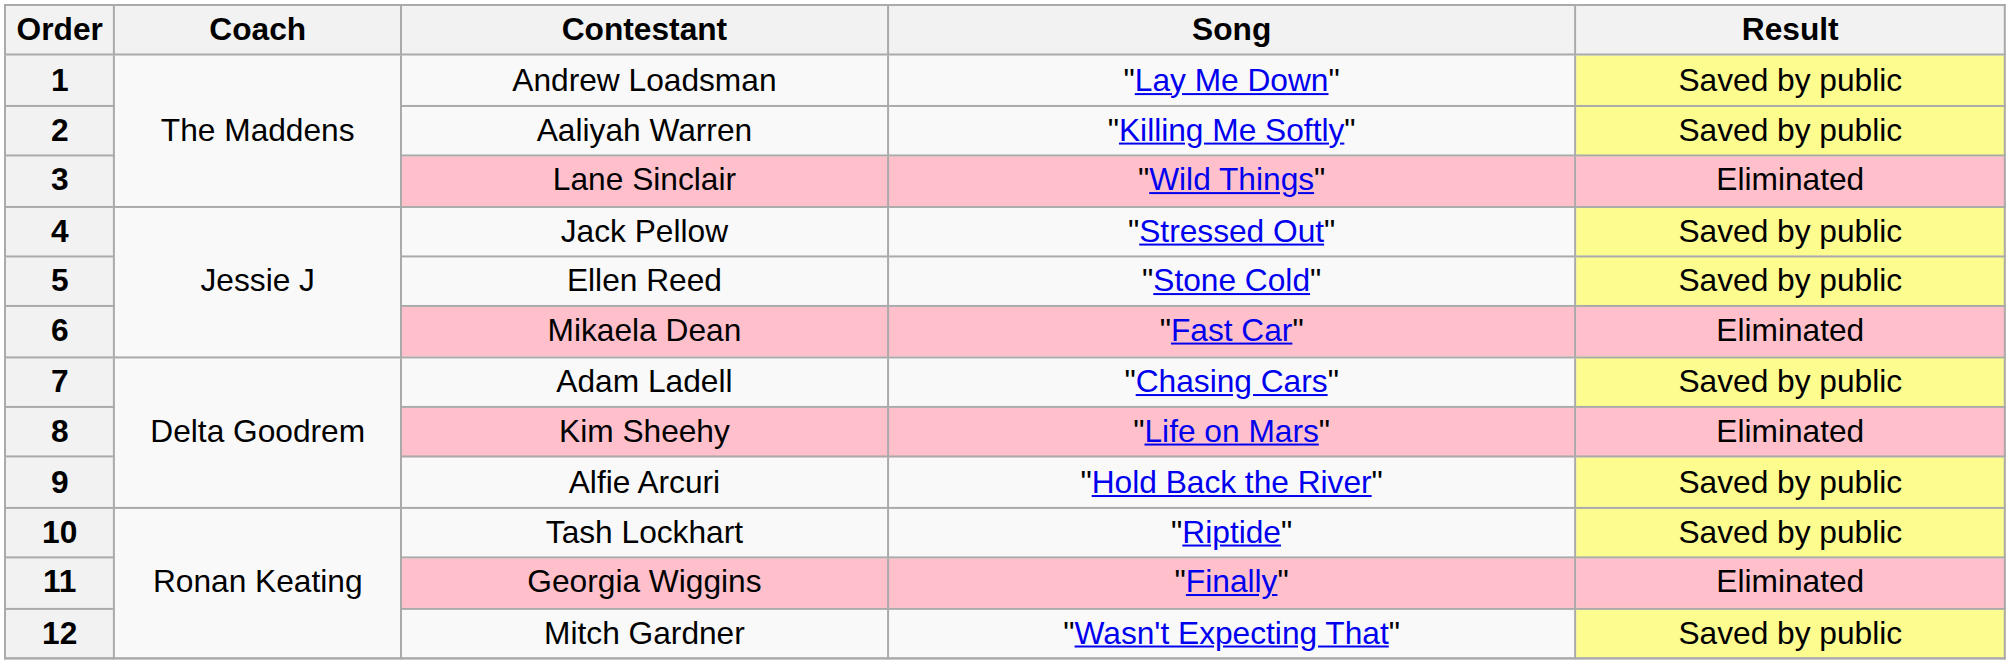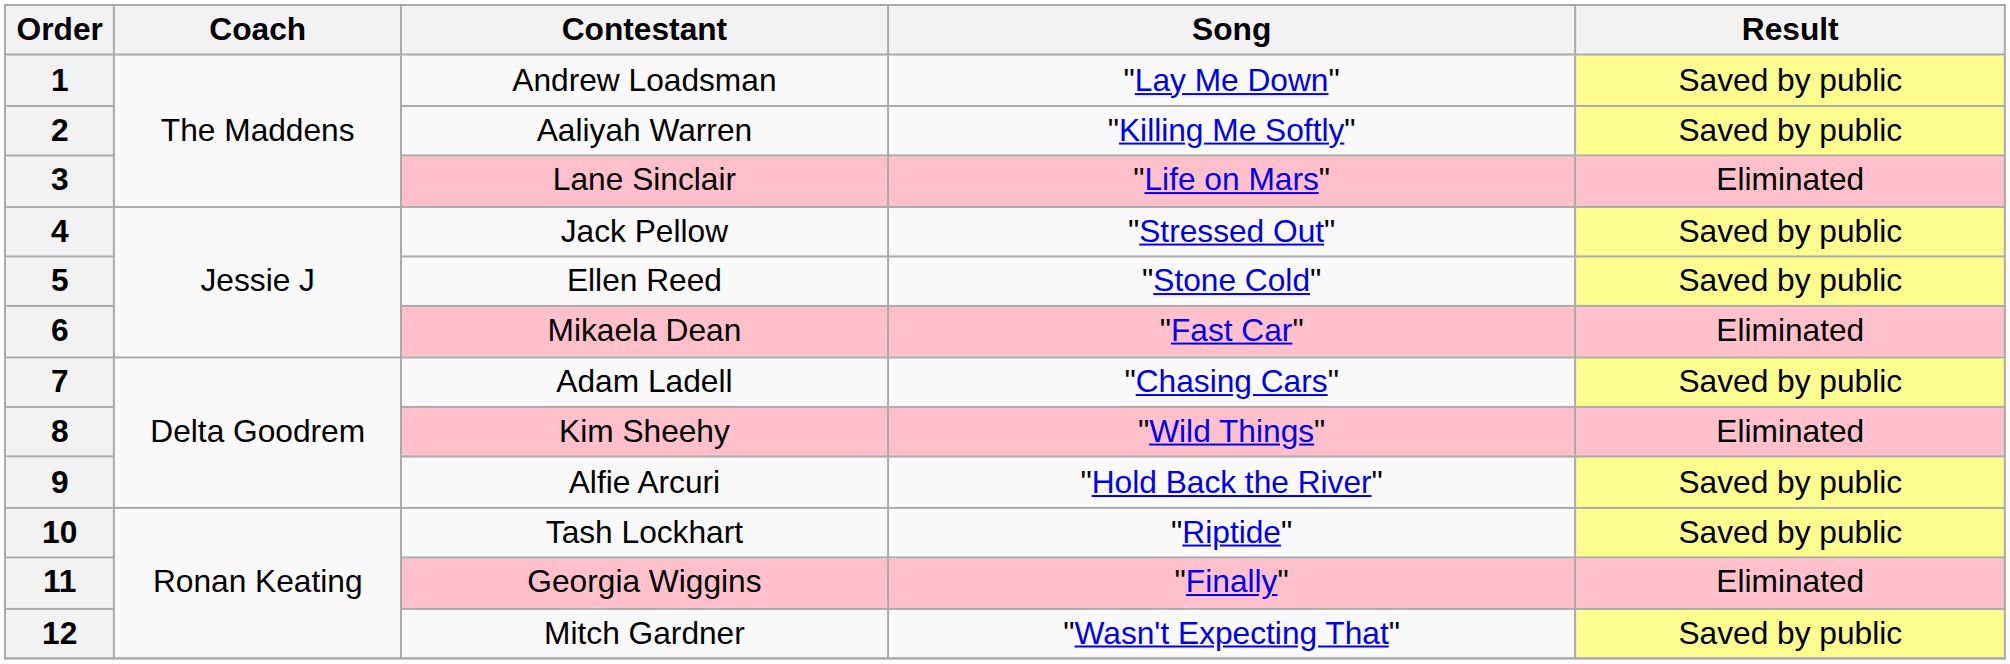 <table class="wikitable" style="text-align:center; width:80%;">
 <tr>
 <th width="1%">Order</th>
 <th width="10%">Coach</th>
 <th width="17%">Contestant</th>
 <th width="24%">Song</th>
 <th width="15%">Result</th>
 </tr>
 <tr>
 <th scope="row">1</th>
 <td rowspan="3">The Maddens</td>
 <td>Andrew Loadsman</td>
 <td>"<a href='#'>Lay Me Down</a>"</td>
 <td bgcolor="#fdfc8f">Saved by public</td>
 </tr>
 <tr>
 <th scope="row">2</th>
 <td>Aaliyah Warren</td>
 <td>"<a href='#'>Killing Me Softly</a>"</td>
 <td bgcolor="#fdfc8f">Saved by public</td>
 </tr>
 <tr>
 <th scope="row">3</th>
 <td bgcolor=pink>Lane Sinclair</td>
-<td bgcolor=pink>"<a href='#'>Wild Things</a>"</td>
+<td bgcolor=pink>"<a href='#'>Life on Mars</a>"</td>
 <td bgcolor=pink>Eliminated</td>
 </tr>
 <tr>
 <th scope="row">4</th>
 <td rowspan="3">Jessie J</td>
 <td>Jack Pellow</td>
 <td>"<a href='#'>Stressed Out</a>"</td>
 <td bgcolor="#fdfc8f">Saved by public</td>
 </tr>
 <tr>
 <th scope="row">5</th>
 <td>Ellen Reed</td>
 <td>"<a href='#'>Stone Cold</a>"</td>
 <td bgcolor="#fdfc8f">Saved by public</td>
 </tr>
 <tr>
 <th scope="row">6</th>
 <td bgcolor=pink>Mikaela Dean</td>
 <td bgcolor=pink>"<a href='#'>Fast Car</a>"</td>
 <td bgcolor=pink>Eliminated</td>
 </tr>
 <tr>
 <th scope="row">7</th>
 <td rowspan="3">Delta Goodrem</td>
 <td>Adam Ladell</td>
 <td>"<a href='#'>Chasing Cars</a>"</td>
 <td bgcolor="#fdfc8f">Saved by public</td>
 </tr>
 <tr>
 <th scope="row">8</th>
 <td bgcolor=pink>Kim Sheehy</td>
-<td bgcolor=pink>"<a href='#'>Life on Mars</a>"</td>
+<td bgcolor=pink>"<a href='#'>Wild Things</a>"</td>
 <td bgcolor=pink>Eliminated</td>
 </tr>
 <tr>
 <th scope="row">9</th>
 <td>Alfie Arcuri</td>
 <td>"<a href='#'>Hold Back the River</a>"</td>
 <td bgcolor="#fdfc8f">Saved by public</td>
 </tr>
 <tr>
 <th scope="row">10</th>
 <td rowspan="3">Ronan Keating</td>
 <td>Tash Lockhart</td>
 <td>"<a href='#'>Riptide</a>"</td>
 <td bgcolor="#fdfc8f">Saved by public</td>
 </tr>
 <tr>
 <th scope="row">11</th>
 <td bgcolor=pink>Georgia Wiggins</td>
 <td bgcolor=pink>"<a href='#'>Finally</a>"</td>
 <td bgcolor=pink>Eliminated</td>
 </tr>
 <tr>
 <th scope="row">12</th>
 <td>Mitch Gardner</td>
 <td>"<a href='#'>Wasn't Expecting That</a>"</td>
 <td bgcolor="#fdfc8f">Saved by public</td>
 </tr>
 <tr>
 </tr>
 </table>
